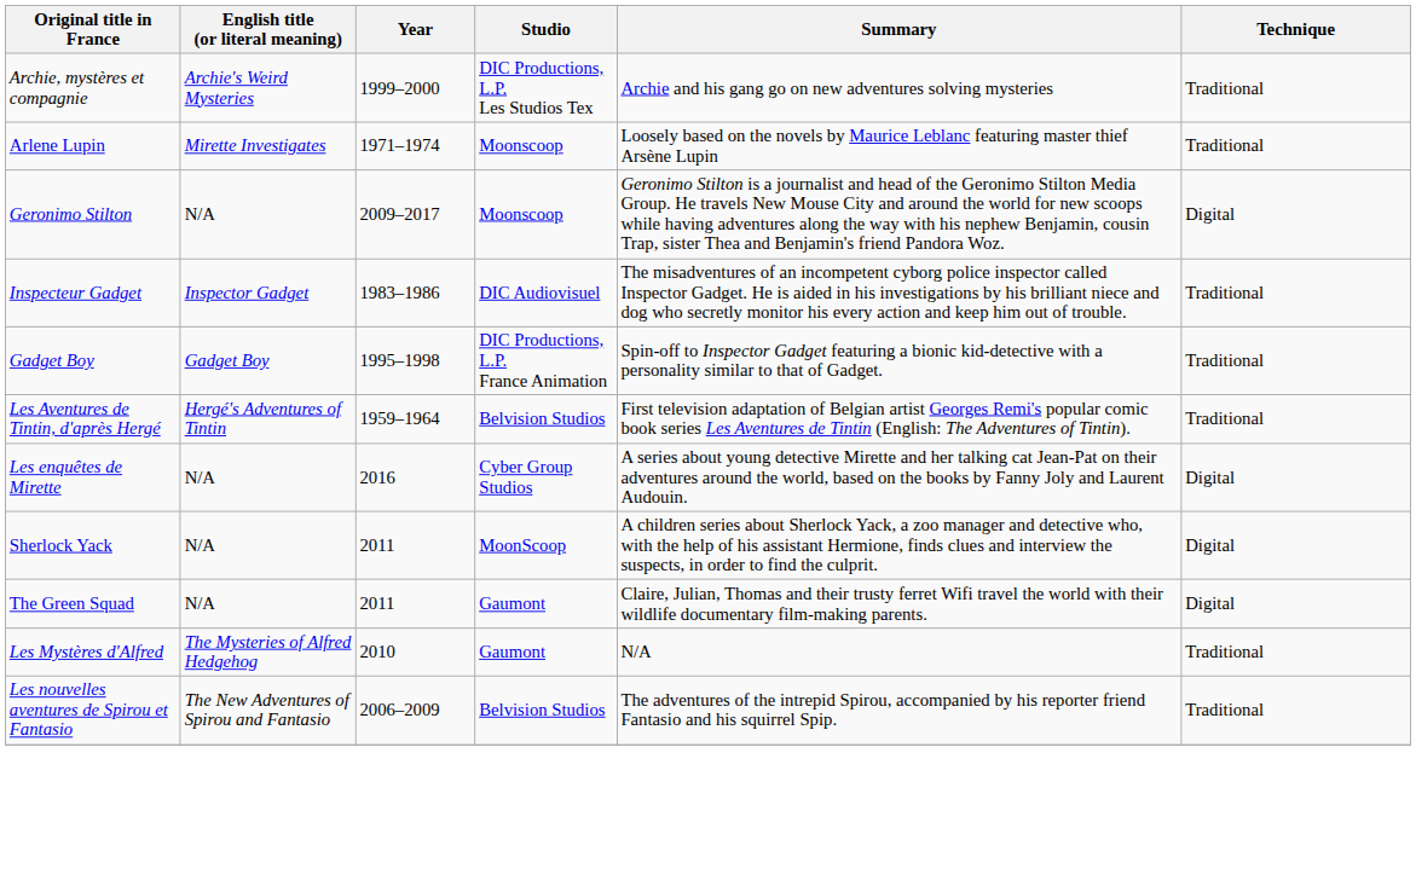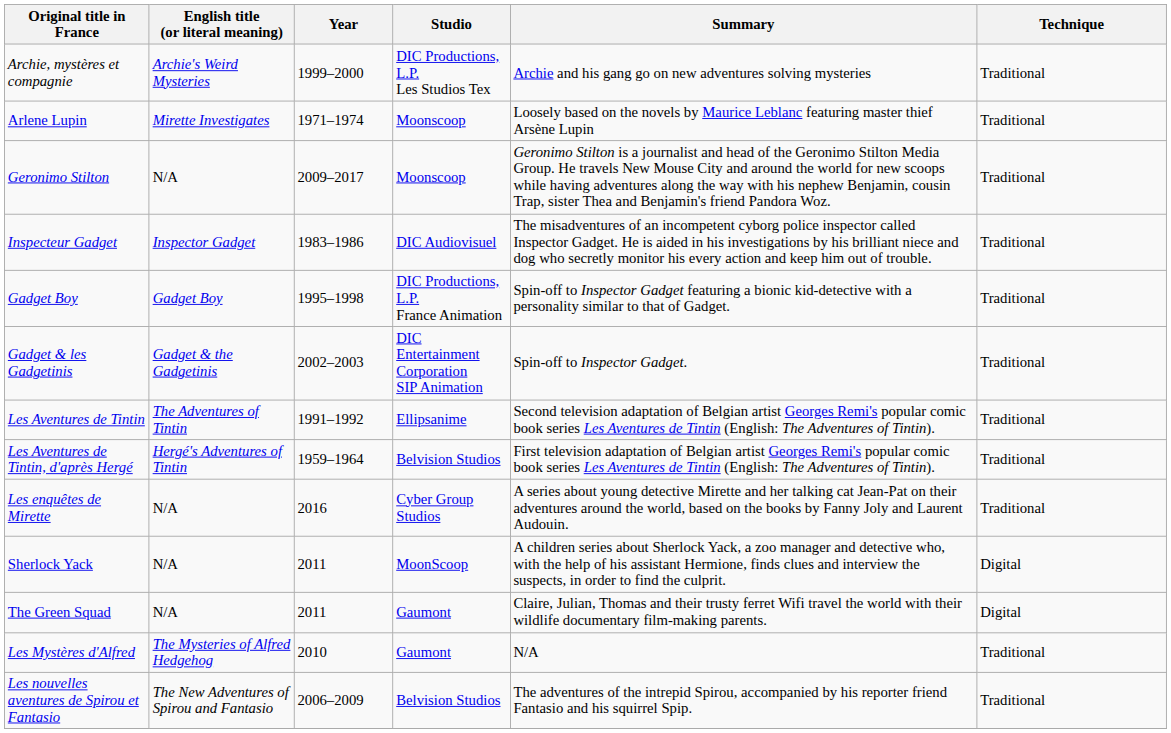 <table class="wikitable sortable" style="width:100%;">
 <tr>
 <th style="width:150px;">Original title in France</th>
 <th style="width:150px;">English title<br>(or literal meaning)</th>
 <th style="width:100px;">Year</th>
 <th style="width:120px;">Studio</th>
 <th style="width:500px;">Summary</th>
 <th>Technique</th>
 </tr>
 <tr>
 <td><em>Archie, mystères et compagnie</em></td>
 <td><em><a href='#'>Archie's Weird Mysteries</a></em></td>
 <td>1999–2000</td>
 <td><a href='#'>DIC Productions, L.P.</a><br>Les Studios Tex</td>
 <td><a href='#'>Archie</a> and his gang go on new adventures solving mysteries</td>
 <td>Traditional</td>
 </tr>
 <tr>
 <td><a href='#'>Arlene Lupin</a></td>
 <td><em><a href='#'>Mirette Investigates</a></em></td>
 <td>1971–1974</td>
 <td><a href='#'>Moonscoop</a></td>
 <td>Loosely based on the novels by <a href='#'>Maurice Leblanc</a> featuring master thief Arsène Lupin</td>
 <td>Traditional</td>
 </tr>
 <tr>
 <td><em><a href='#'>Geronimo Stilton</a></em></td>
 <td>N/A</td>
 <td>2009–2017</td>
 <td><a href='#'>Moonscoop</a></td>
 <td><em>Geronimo Stilton</em> is a journalist and head of the Geronimo Stilton Media Group. He travels New Mouse City and around the world for new scoops while having adventures along the way with his nephew Benjamin, cousin Trap, sister Thea and Benjamin's friend Pandora Woz.</td>
-<td>Digital</td>
+<td>Traditional</td>
 </tr>
 <tr>
 <td><em><a href='#'>Inspecteur Gadget</a></em></td>
 <td><em><a href='#'>Inspector Gadget</a></em></td>
 <td>1983–1986</td>
 <td><a href='#'>DIC Audiovisuel</a></td>
 <td>The misadventures of an incompetent cyborg police inspector called Inspector Gadget. He is aided in his investigations by his brilliant niece and dog who secretly monitor his every action and keep him out of trouble.</td>
 <td>Traditional</td>
 </tr>
 <tr>
 <td><em><a href='#'>Gadget Boy</a></em></td>
 <td><em><a href='#'>Gadget Boy</a></em></td>
 <td>1995–1998</td>
 <td><a href='#'>DIC Productions, L.P.</a><br>France Animation</td>
 <td>Spin-off to <em>Inspector Gadget</em> featuring a bionic kid-detective with a personality similar to that of Gadget.</td>
 <td>Traditional</td>
 </tr>
 <tr>
+<td><em><a href='#'>Gadget & les Gadgetinis</a></em></td>
+<td><em><a href='#'>Gadget & the Gadgetinis</a></em></td>
+<td>2002–2003</td>
+<td><a href='#'>DIC Entertainment Corporation</a><br><a href='#'>SIP Animation</a></td>
+<td>Spin-off to <em>Inspector Gadget</em>.</td>
+<td>Traditional</td>
+</tr>
+<tr>
+<td><em><a href='#'>Les Aventures de Tintin</a></em></td>
+<td><em><a href='#'>The Adventures of Tintin</a></em></td>
+<td>1991–1992</td>
+<td><a href='#'>Ellipsanime</a></td>
+<td>Second television adaptation of Belgian artist <a href='#'>Georges Remi's</a> popular comic book series <em><a href='#'>Les Aventures de Tintin</a></em> (English: <em>The Adventures of Tintin</em>).</td>
+<td>Traditional</td>
+</tr>
+<tr>
 <td><em><a href='#'>Les Aventures de Tintin, d'après Hergé</a></em></td>
 <td><em><a href='#'>Hergé's Adventures of Tintin</a></em></td>
 <td>1959–1964</td>
 <td><a href='#'>Belvision Studios</a></td>
 <td>First television adaptation of Belgian artist <a href='#'>Georges Remi's</a> popular comic book series <em><a href='#'>Les Aventures de Tintin</a></em> (English: <em>The Adventures of Tintin</em>).</td>
 <td>Traditional</td>
 </tr>
 <tr>
 <td><em><a href='#'>Les enquêtes de Mirette</a></em></td>
 <td>N/A</td>
 <td>2016</td>
 <td><a href='#'>Cyber Group Studios</a></td>
 <td>A series about young detective Mirette and her talking cat Jean-Pat on their adventures around the world, based on the books by Fanny Joly and Laurent Audouin.</td>
-<td>Digital</td>
+<td>Traditional</td>
 </tr>
 <tr>
 <td><a href='#'>Sherlock Yack</a></td>
 <td>N/A</td>
 <td>2011</td>
 <td><a href='#'>MoonScoop</a></td>
 <td>A children series about Sherlock Yack, a zoo manager and detective who, with the help of his assistant Hermione, finds clues and interview the suspects, in order to find the culprit.</td>
 <td>Digital</td>
 </tr>
 <tr>
 <td><a href='#'>The Green Squad</a></td>
 <td>N/A</td>
 <td>2011</td>
 <td><a href='#'>Gaumont</a></td>
 <td>Claire, Julian, Thomas and their trusty ferret Wifi travel the world with their wildlife documentary film-making parents.</td>
 <td>Digital</td>
 </tr>
 <tr>
 <td><em><a href='#'>Les Mystères d'Alfred</a></em></td>
 <td><em><a href='#'>The Mysteries of Alfred Hedgehog</a></em></td>
 <td>2010</td>
 <td><a href='#'>Gaumont</a></td>
 <td>N/A</td>
 <td>Traditional</td>
 </tr>
 <tr>
 <td><em><a href='#'>Les nouvelles aventures de Spirou et Fantasio</a></em></td>
 <td><em>The New Adventures of Spirou and Fantasio</em></td>
 <td>2006–2009</td>
 <td><a href='#'>Belvision Studios</a></td>
 <td>The adventures of the intrepid Spirou, accompanied by his reporter friend Fantasio and his squirrel Spip.</td>
 <td>Traditional</td>
 </tr>
 <tr>
 </tr>
 </table>
